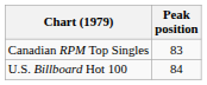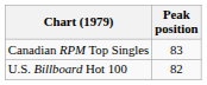 <table class="wikitable sortable">
 <tr>
 <th>Chart (1979)</th>
 <th>Peak<br>position</th>
 </tr>
 <tr>
 <td>Canadian <em>RPM</em> Top Singles</td>
 <td style="text-align:center;">83</td>
 </tr>
 <tr>
 <td>U.S. <em>Billboard</em> Hot 100</td>
-<td style="text-align:center;">84</td>
+<td style="text-align:center;">82</td>
 </tr>
 </table>
